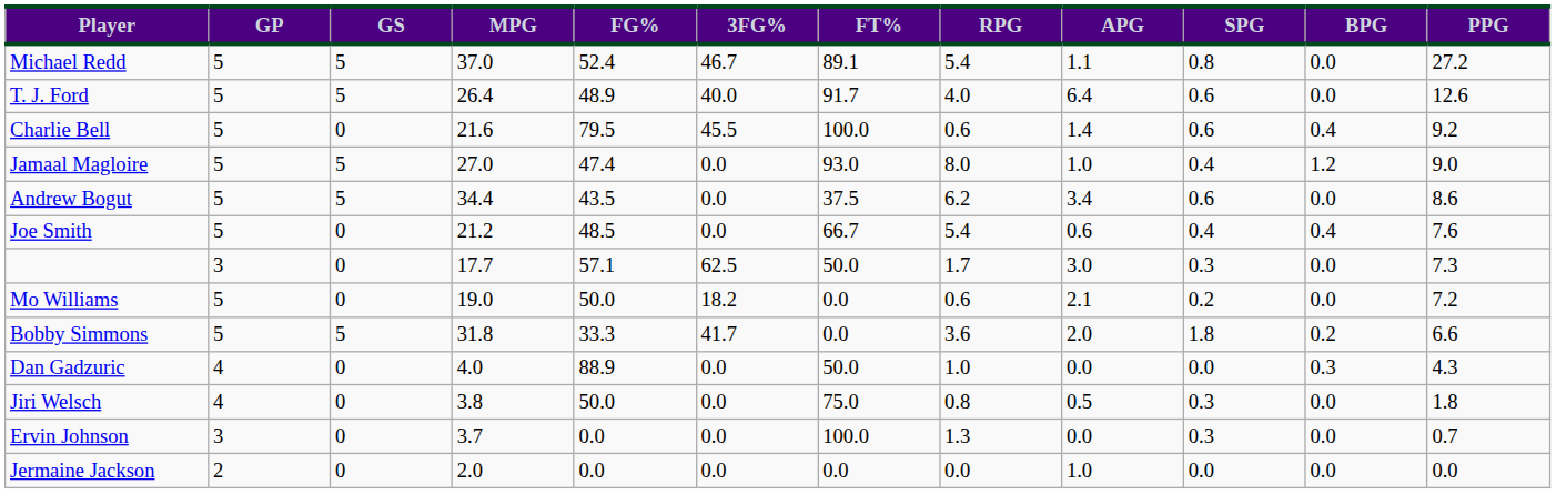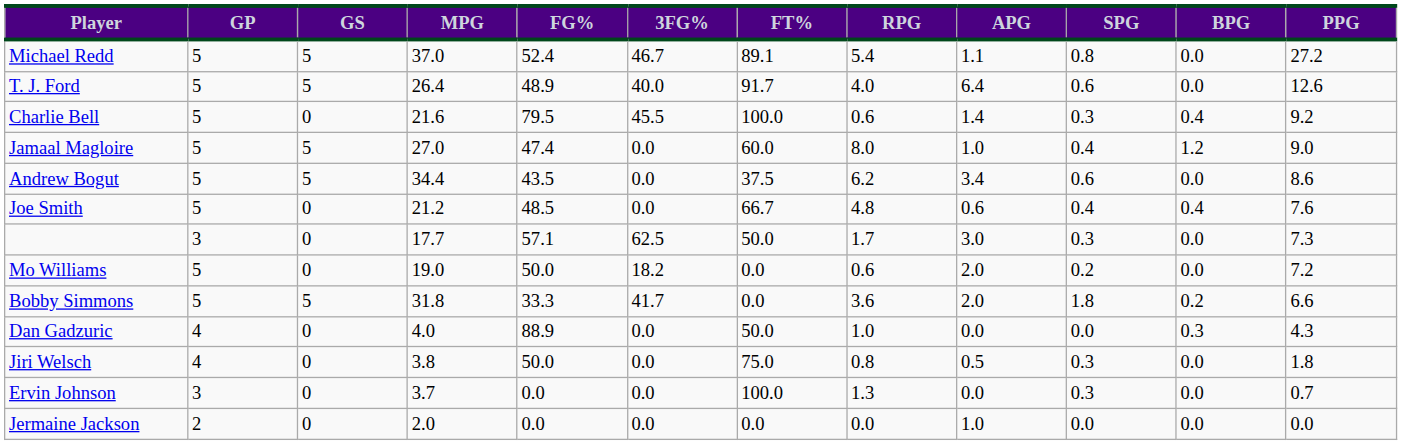 <table class="wikitable sortable" style="font-size: 90%">
 <tr>
 <th style="background:#4B0082; color:#CED5DD; border-top:#00471B 3px solid; border-bottom:#00471B 3px solid;" width="10%">Player</th>
 <th style="background:#4B0082; color:#CED5DD; border-top:#00471B 3px solid; border-bottom:#00471B 3px solid;" width="6%">GP</th>
 <th style="background:#4B0082; color:#CED5DD; border-top:#00471B 3px solid; border-bottom:#00471B 3px solid;" width="6%">GS</th>
 <th style="background:#4B0082; color:#CED5DD; border-top:#00471B 3px solid; border-bottom:#00471B 3px solid;" width="6%">MPG</th>
 <th style="background:#4B0082; color:#CED5DD; border-top:#00471B 3px solid; border-bottom:#00471B 3px solid;"width="6%">FG%</th>
 <th style="background:#4B0082; color:#CED5DD; border-top:#00471B 3px solid; border-bottom:#00471B 3px solid;" width="6%">3FG%</th>
 <th style="background:#4B0082; color:#CED5DD; border-top:#00471B 3px solid; border-bottom:#00471B 3px solid;" width="6%">FT%</th>
 <th style="background:#4B0082; color:#CED5DD; border-top:#00471B 3px solid; border-bottom:#00471B 3px solid;"width="6%">RPG</th>
 <th style="background:#4B0082; color:#CED5DD; border-top:#00471B 3px solid; border-bottom:#00471B 3px solid;"width="6%">APG</th>
 <th style="background:#4B0082; color:#CED5DD; border-top:#00471B 3px solid; border-bottom:#00471B 3px solid;"width="6%">SPG</th>
 <th style="background:#4B0082; color:#CED5DD; border-top:#00471B 3px solid; border-bottom:#00471B 3px solid;"width="6%">BPG</th>
 <th style="background:#4B0082; color:#CED5DD; border-top:#00471B 3px solid; border-bottom:#00471B 3px solid;"width="6%">PPG</th>
 </tr>
 <tr>
 <td><a href='#'>Michael Redd</a></td>
 <td>5</td>
 <td>5</td>
 <td>37.0</td>
 <td>52.4</td>
 <td>46.7</td>
 <td>89.1</td>
 <td>5.4</td>
 <td>1.1</td>
 <td>0.8</td>
 <td>0.0</td>
 <td>27.2</td>
 </tr>
 <tr>
 <td><a href='#'>T. J. Ford</a></td>
 <td>5</td>
 <td>5</td>
 <td>26.4</td>
 <td>48.9</td>
 <td>40.0</td>
 <td>91.7</td>
 <td>4.0</td>
 <td>6.4</td>
 <td>0.6</td>
 <td>0.0</td>
 <td>12.6</td>
 </tr>
 <tr>
 <td><a href='#'>Charlie Bell</a></td>
 <td>5</td>
 <td>0</td>
 <td>21.6</td>
 <td>79.5</td>
 <td>45.5</td>
 <td>100.0</td>
 <td>0.6</td>
 <td>1.4</td>
-<td>0.6</td>
+<td>0.3</td>
 <td>0.4</td>
 <td>9.2</td>
 </tr>
 <tr>
 <td><a href='#'>Jamaal Magloire</a></td>
 <td>5</td>
 <td>5</td>
 <td>27.0</td>
 <td>47.4</td>
 <td>0.0</td>
-<td>93.0</td>
+<td>60.0</td>
 <td>8.0</td>
 <td>1.0</td>
 <td>0.4</td>
 <td>1.2</td>
 <td>9.0</td>
 </tr>
 <tr>
 <td><a href='#'>Andrew Bogut</a></td>
 <td>5</td>
 <td>5</td>
 <td>34.4</td>
 <td>43.5</td>
 <td>0.0</td>
 <td>37.5</td>
 <td>6.2</td>
 <td>3.4</td>
 <td>0.6</td>
 <td>0.0</td>
 <td>8.6</td>
 </tr>
 <tr>
 <td><a href='#'>Joe Smith</a></td>
 <td>5</td>
 <td>0</td>
 <td>21.2</td>
 <td>48.5</td>
 <td>0.0</td>
 <td>66.7</td>
-<td>5.4</td>
+<td>4.8</td>
 <td>0.6</td>
 <td>0.4</td>
 <td>0.4</td>
 <td>7.6</td>
 </tr>
 <tr>
 <td></td>
 <td>3</td>
 <td>0</td>
 <td>17.7</td>
 <td>57.1</td>
 <td>62.5</td>
 <td>50.0</td>
 <td>1.7</td>
 <td>3.0</td>
 <td>0.3</td>
 <td>0.0</td>
 <td>7.3</td>
 </tr>
 <tr>
 <td><a href='#'>Mo Williams</a></td>
 <td>5</td>
 <td>0</td>
 <td>19.0</td>
 <td>50.0</td>
 <td>18.2</td>
 <td>0.0</td>
 <td>0.6</td>
-<td>2.1</td>
+<td>2.0</td>
 <td>0.2</td>
 <td>0.0</td>
 <td>7.2</td>
 </tr>
 <tr>
 <td><a href='#'>Bobby Simmons</a></td>
 <td>5</td>
 <td>5</td>
 <td>31.8</td>
 <td>33.3</td>
 <td>41.7</td>
 <td>0.0</td>
 <td>3.6</td>
 <td>2.0</td>
 <td>1.8</td>
 <td>0.2</td>
 <td>6.6</td>
 </tr>
 <tr>
 <td><a href='#'>Dan Gadzuric</a></td>
 <td>4</td>
 <td>0</td>
 <td>4.0</td>
 <td>88.9</td>
 <td>0.0</td>
 <td>50.0</td>
 <td>1.0</td>
 <td>0.0</td>
 <td>0.0</td>
 <td>0.3</td>
 <td>4.3</td>
 </tr>
 <tr>
 <td><a href='#'>Jiri Welsch</a></td>
 <td>4</td>
 <td>0</td>
 <td>3.8</td>
 <td>50.0</td>
 <td>0.0</td>
 <td>75.0</td>
 <td>0.8</td>
 <td>0.5</td>
 <td>0.3</td>
 <td>0.0</td>
 <td>1.8</td>
 </tr>
 <tr>
 <td><a href='#'>Ervin Johnson</a></td>
 <td>3</td>
 <td>0</td>
 <td>3.7</td>
 <td>0.0</td>
 <td>0.0</td>
 <td>100.0</td>
 <td>1.3</td>
 <td>0.0</td>
 <td>0.3</td>
 <td>0.0</td>
 <td>0.7</td>
 </tr>
 <tr>
 <td><a href='#'>Jermaine Jackson</a></td>
 <td>2</td>
 <td>0</td>
 <td>2.0</td>
 <td>0.0</td>
 <td>0.0</td>
 <td>0.0</td>
 <td>0.0</td>
 <td>1.0</td>
 <td>0.0</td>
 <td>0.0</td>
 <td>0.0</td>
 </tr>
 </table>
